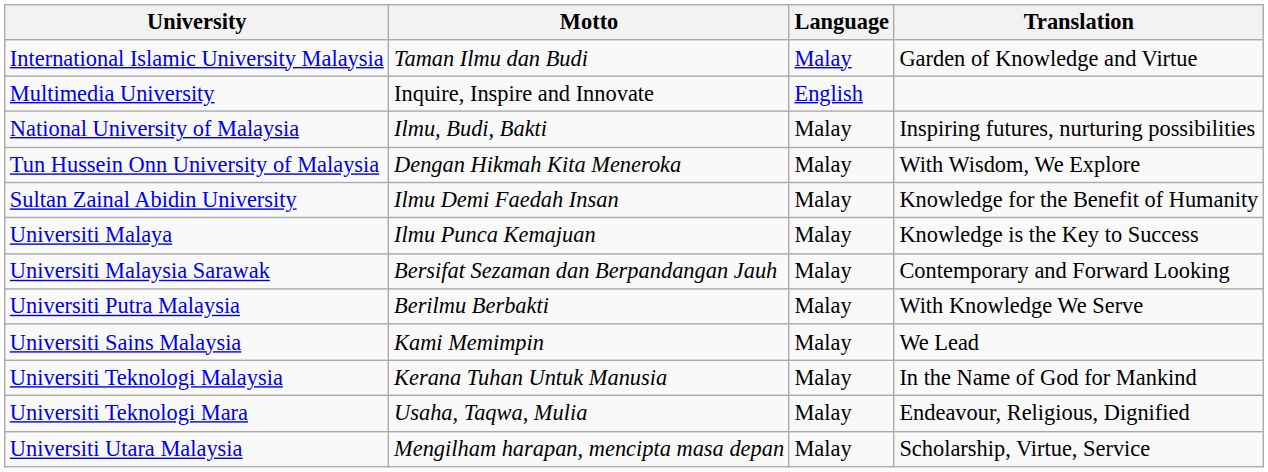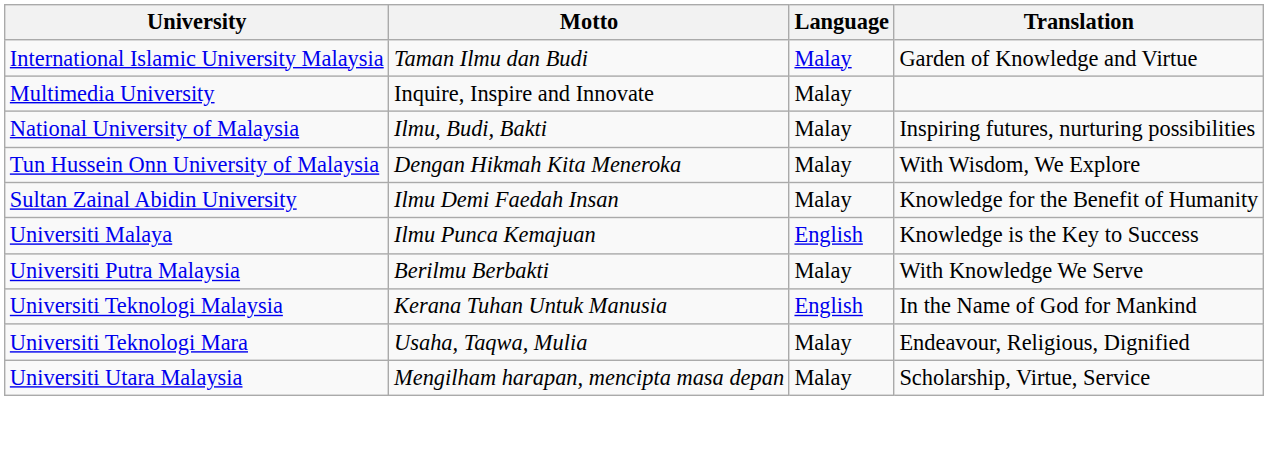 <table class="wikitable sortable plainrowheaders">
 <tr>
 <th>University</th>
 <th>Motto</th>
 <th>Language</th>
 <th>Translation</th>
 </tr>
 <tr>
 <td><a href='#'>International Islamic University Malaysia</a></td>
 <td><em>Taman Ilmu dan Budi</em></td>
 <td><a href='#'>Malay</a></td>
 <td>Garden of Knowledge and Virtue</td>
 </tr>
 <tr>
 <td><a href='#'>Multimedia University</a></td>
 <td>Inquire, Inspire and Innovate</td>
-<td><a href='#'>English</a></td>
+<td>Malay</td>
 <td></td>
 </tr>
 <tr>
 <td><a href='#'>National University of Malaysia</a></td>
 <td><em>Ilmu, Budi, Bakti</em></td>
 <td>Malay</td>
 <td>Inspiring futures, nurturing possibilities</td>
 </tr>
 <tr>
 <td><a href='#'>Tun Hussein Onn University of Malaysia</a></td>
 <td><em>Dengan Hikmah Kita Meneroka</em></td>
 <td>Malay</td>
 <td>With Wisdom, We Explore</td>
 </tr>
 <tr>
 <td><a href='#'>Sultan Zainal Abidin University</a></td>
 <td><em>Ilmu Demi Faedah Insan</em></td>
 <td>Malay</td>
 <td>Knowledge for the Benefit of Humanity</td>
 </tr>
 <tr>
 <td><a href='#'>Universiti Malaya</a></td>
 <td><em>Ilmu Punca Kemajuan</em></td>
-<td>Malay</td>
+<td><a href='#'>English</a></td>
 <td>Knowledge is the Key to Success</td>
-</tr>
-<tr>
-<td><a href='#'>Universiti Malaysia Sarawak</a></td>
-<td><em>Bersifat Sezaman dan Berpandangan Jauh</em></td>
-<td>Malay</td>
-<td>Contemporary and Forward Looking</td>
 </tr>
 <tr>
 <td><a href='#'>Universiti Putra Malaysia</a></td>
 <td><em>Berilmu Berbakti</em></td>
 <td>Malay</td>
 <td>With Knowledge We Serve</td>
 </tr>
 <tr>
-<td><a href='#'>Universiti Sains Malaysia</a></td>
-<td><em>Kami Memimpin</em></td>
-<td>Malay</td>
-<td>We Lead</td>
-</tr>
-<tr>
 <td><a href='#'>Universiti Teknologi Malaysia</a></td>
 <td><em>Kerana Tuhan Untuk Manusia</em></td>
-<td>Malay</td>
+<td><a href='#'>English</a></td>
 <td>In the Name of God for Mankind</td>
 </tr>
 <tr>
 <td><a href='#'>Universiti Teknologi Mara</a></td>
 <td><em>Usaha, Taqwa, Mulia</em></td>
 <td>Malay</td>
 <td>Endeavour, Religious, Dignified</td>
 </tr>
 <tr>
 <td><a href='#'>Universiti Utara Malaysia</a></td>
 <td><em>Mengilham harapan, mencipta masa depan</em></td>
 <td>Malay</td>
 <td>Scholarship, Virtue, Service</td>
 </tr>
 </table>
